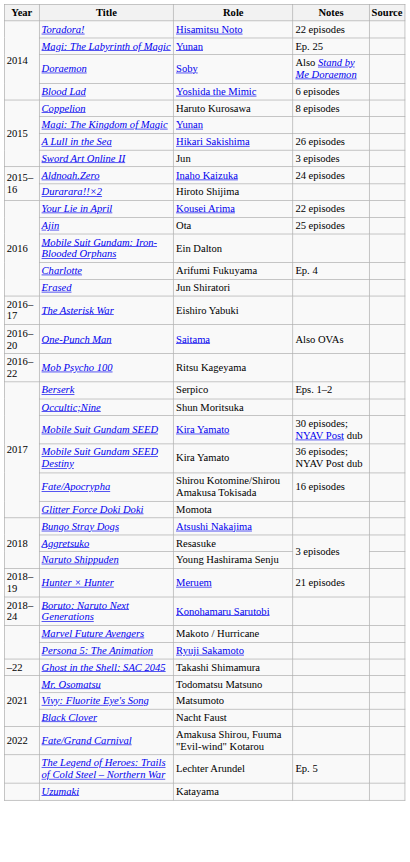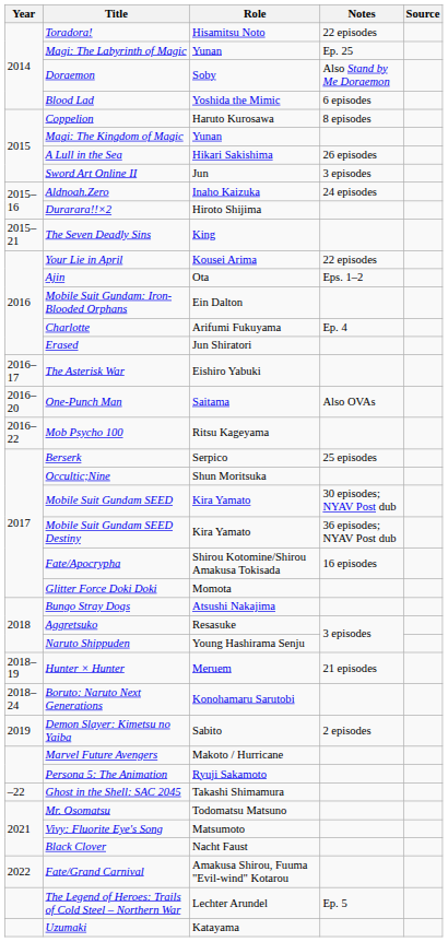 <table class="wikitable sortable plainrowheaders">
 <tr>
 <th>Year</th>
 <th>Title</th>
 <th>Role</th>
 <th>Notes</th>
 <th>Source</th>
 </tr>
 <tr>
 <td rowspan="4">2014</td>
 <td><em><a href='#'>Toradora!</a></em></td>
 <td><a href='#'>Hisamitsu Noto</a></td>
 <td>22 episodes</td>
 <td></td>
 </tr>
 <tr>
 <td><em><a href='#'>Magi: The Labyrinth of Magic</a></em></td>
 <td><a href='#'>Yunan</a></td>
 <td>Ep. 25</td>
 <td></td>
 </tr>
 <tr>
 <td><em><a href='#'>Doraemon</a></em></td>
 <td><a href='#'>Soby</a></td>
 <td>Also <em><a href='#'>Stand by Me Doraemon</a></em></td>
 <td></td>
 </tr>
 <tr>
 <td><em><a href='#'>Blood Lad</a></em></td>
 <td><a href='#'>Yoshida the Mimic</a></td>
 <td>6 episodes</td>
 <td></td>
 </tr>
 <tr>
 <td rowspan="4">2015</td>
 <td><em><a href='#'>Coppelion</a></em></td>
 <td>Haruto Kurosawa</td>
 <td>8 episodes</td>
 <td></td>
 </tr>
 <tr>
 <td><em><a href='#'>Magi: The Kingdom of Magic</a></em></td>
 <td><a href='#'>Yunan</a></td>
 <td></td>
 <td></td>
 </tr>
 <tr>
 <td><em><a href='#'>A Lull in the Sea</a></em></td>
 <td><a href='#'>Hikari Sakishima</a></td>
 <td>26 episodes</td>
 <td></td>
 </tr>
 <tr>
 <td><em><a href='#'>Sword Art Online II</a></em></td>
 <td>Jun</td>
 <td>3 episodes</td>
 <td></td>
 </tr>
 <tr>
 <td rowspan="2">2015–16</td>
 <td><em><a href='#'>Aldnoah.Zero</a></em></td>
 <td><a href='#'>Inaho Kaizuka</a></td>
 <td>24 episodes</td>
 <td></td>
 </tr>
 <tr>
 <td><em><a href='#'>Durarara!!×2</a></em></td>
 <td>Hiroto Shijima</td>
 <td></td>
 <td></td>
 </tr>
 <tr>
+<td>2015–21</td>
+<td><em><a href='#'>The Seven Deadly Sins</a></em></td>
+<td><a href='#'>King</a></td>
+<td></td>
+<td></td>
+</tr>
+<tr>
 <td rowspan="5">2016</td>
 <td><em><a href='#'>Your Lie in April</a></em></td>
 <td><a href='#'>Kousei Arima</a></td>
 <td>22 episodes</td>
 <td></td>
 </tr>
 <tr>
 <td><em><a href='#'>Ajin</a></em></td>
 <td>Ota</td>
-<td>25 episodes</td>
+<td>Eps. 1–2</td>
 <td></td>
 </tr>
 <tr>
 <td><em><a href='#'>Mobile Suit Gundam: Iron-Blooded Orphans</a></em></td>
 <td>Ein Dalton</td>
 <td></td>
 <td></td>
 </tr>
 <tr>
 <td><em><a href='#'>Charlotte</a></em></td>
 <td>Arifumi Fukuyama</td>
 <td>Ep. 4</td>
 <td></td>
 </tr>
 <tr>
 <td><em><a href='#'>Erased</a></em></td>
 <td>Jun Shiratori</td>
 <td></td>
 <td></td>
 </tr>
 <tr>
 <td>2016–17</td>
 <td><em><a href='#'>The Asterisk War</a></em></td>
 <td>Eishiro Yabuki</td>
 <td></td>
 <td></td>
 </tr>
 <tr>
 <td>2016–20</td>
 <td><em><a href='#'>One-Punch Man</a></em></td>
 <td><a href='#'>Saitama</a></td>
 <td>Also OVAs</td>
 <td></td>
 </tr>
 <tr>
 <td>2016–22</td>
 <td><em><a href='#'>Mob Psycho 100</a></em></td>
 <td>Ritsu Kageyama</td>
 <td></td>
 <td></td>
 </tr>
 <tr>
 <td rowspan="6">2017</td>
 <td><em><a href='#'>Berserk</a></em></td>
 <td>Serpico</td>
-<td>Eps. 1–2</td>
+<td>25 episodes</td>
 <td></td>
 </tr>
 <tr>
 <td><em><a href='#'>Occultic;Nine</a></em></td>
 <td>Shun Moritsuka</td>
 <td></td>
 <td></td>
 </tr>
 <tr>
 <td><em><a href='#'>Mobile Suit Gundam SEED</a></em></td>
 <td><a href='#'>Kira Yamato</a></td>
 <td>30 episodes; <a href='#'>NYAV Post</a> dub</td>
 <td></td>
 </tr>
 <tr>
 <td><em><a href='#'>Mobile Suit Gundam SEED Destiny</a></em></td>
 <td>Kira Yamato</td>
 <td>36 episodes; NYAV Post dub</td>
 <td></td>
 </tr>
 <tr>
 <td><em><a href='#'>Fate/Apocrypha</a></em></td>
 <td>Shirou Kotomine/Shirou Amakusa Tokisada</td>
 <td>16 episodes</td>
 <td></td>
 </tr>
 <tr>
 <td><a href='#'><em>Glitter Force Doki Doki</em></a></td>
 <td>Momota</td>
 <td></td>
 <td></td>
 </tr>
 <tr>
 <td rowspan="3">2018</td>
 <td><em><a href='#'>Bungo Stray Dogs</a></em></td>
 <td><a href='#'>Atsushi Nakajima</a></td>
 <td></td>
 <td></td>
 </tr>
 <tr>
 <td><em><a href='#'>Aggretsuko</a></em></td>
 <td>Resasuke</td>
 <td rowspan="2">3 episodes</td>
 <td></td>
 </tr>
 <tr>
 <td><em><a href='#'>Naruto Shippuden</a></em></td>
 <td>Young Hashirama Senju</td>
 <td></td>
 </tr>
 <tr>
 <td>2018–19</td>
 <td><em><a href='#'>Hunter × Hunter</a></em></td>
 <td><a href='#'>Meruem</a></td>
 <td>21 episodes</td>
 <td></td>
 </tr>
 <tr>
 <td>2018–24</td>
 <td><em><a href='#'>Boruto: Naruto Next Generations</a></em></td>
 <td><a href='#'>Konohamaru Sarutobi</a></td>
 <td></td>
 <td></td>
 </tr>
 <tr>
+<td>2019</td>
+<td><em><a href='#'>Demon Slayer: Kimetsu no Yaiba</a></em></td>
+<td>Sabito</td>
+<td>2 episodes</td>
+<td></td>
+</tr>
+<tr>
 <td rowspan="2"></td>
 <td><em><a href='#'>Marvel Future Avengers</a></em></td>
 <td>Makoto / Hurricane</td>
 <td></td>
 <td></td>
 </tr>
 <tr>
 <td><em><a href='#'>Persona 5: The Animation</a></em></td>
 <td><a href='#'>Ryuji Sakamoto</a></td>
 <td></td>
 <td></td>
 </tr>
 <tr>
 <td>–22</td>
 <td><em><a href='#'>Ghost in the Shell: SAC 2045</a></em></td>
 <td>Takashi Shimamura</td>
 <td></td>
 <td></td>
 </tr>
 <tr>
 <td rowspan="3">2021</td>
 <td><em><a href='#'>Mr. Osomatsu</a></em></td>
 <td>Todomatsu Matsuno</td>
 <td></td>
 <td></td>
 </tr>
 <tr>
 <td><em><a href='#'>Vivy: Fluorite Eye's Song</a></em></td>
 <td>Matsumoto</td>
 <td></td>
 <td></td>
 </tr>
 <tr>
 <td><em><a href='#'>Black Clover</a></em></td>
 <td>Nacht Faust</td>
 <td></td>
 <td></td>
 </tr>
 <tr>
 <td>2022</td>
 <td><em><a href='#'>Fate/Grand Carnival</a></em></td>
 <td>Amakusa Shirou, Fuuma "Evil-wind" Kotarou</td>
 <td></td>
 <td></td>
 </tr>
 <tr>
 <td></td>
 <td><em><a href='#'>The Legend of Heroes: Trails of Cold Steel – Northern War</a></em></td>
 <td>Lechter Arundel</td>
 <td>Ep. 5</td>
 <td></td>
 </tr>
 <tr>
 <td></td>
 <td><em><a href='#'>Uzumaki</a></em></td>
 <td>Katayama</td>
 <td></td>
 <td></td>
 </tr>
 </table>
